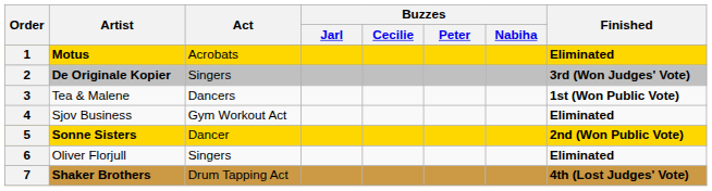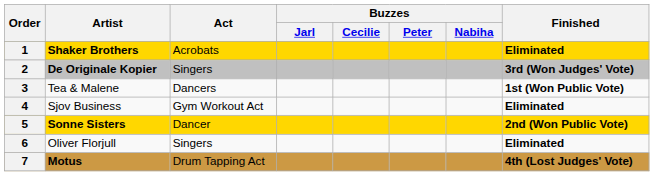 <table class="wikitable sortable" width="100%">
 <tr>
 <th rowspan="2">Order</th>
 <th rowspan="2" class="unsortable">Artist</th>
 <th rowspan="2" class="unsortable">Act</th>
 <th colspan="4" class="unsortable">Buzzes</th>
 <th rowspan="2">Finished</th>
 </tr>
 <tr>
 <th width="70"><a href='#'>Jarl</a></th>
 <th width="70"><a href='#'>Cecilie</a></th>
 <th width="70"><a href='#'>Peter</a></th>
 <th width="70"><a href='#'>Nabiha</a></th>
 </tr>
 <tr style="background:gold;">
 <th>1</th>
-<td><strong>Motus</strong></td>
+<td><strong>Shaker Brothers</strong></td>
 <td>Acrobats</td>
 <td></td>
 <td></td>
 <td></td>
 <td></td>
 <td><strong>Eliminated</strong></td>
 </tr>
 <tr style="background:silver;">
 <th>2</th>
 <td><strong>De Originale Kopier</strong></td>
 <td>Singers</td>
 <td align="center"></td>
 <td align="center"></td>
 <td align="center"></td>
 <td></td>
 <td><strong>3rd (Won Judges' Vote)</strong></td>
 </tr>
 <tr>
 <th>3</th>
 <td>Tea & Malene</td>
 <td>Dancers</td>
 <td></td>
 <td></td>
 <td></td>
 <td></td>
 <td><strong>1st (Won Public Vote)</strong></td>
 </tr>
 <tr>
 <th>4</th>
 <td>Sjov Business</td>
 <td>Gym Workout Act</td>
 <td></td>
 <td></td>
 <td></td>
 <td></td>
 <td><strong>Eliminated</strong></td>
 </tr>
 <tr style="background:gold;">
 <th>5</th>
 <td><strong>Sonne Sisters</strong></td>
 <td>Dancer</td>
 <td></td>
 <td></td>
 <td></td>
 <td></td>
 <td><strong>2nd (Won Public Vote)</strong></td>
 </tr>
 <tr>
 <th>6</th>
 <td>Oliver Florjull</td>
 <td>Singers</td>
 <td></td>
 <td></td>
 <td></td>
 <td></td>
 <td><strong>Eliminated</strong></td>
 </tr>
 <tr style="background:#c94;">
 <th>7</th>
-<td><strong>Shaker Brothers</strong></td>
+<td><strong>Motus</strong></td>
 <td>Drum Tapping Act</td>
 <td></td>
 <td></td>
 <td></td>
 <td align="center"></td>
 <td><strong>4th (Lost Judges' Vote)</strong></td>
 </tr>
 </table>
